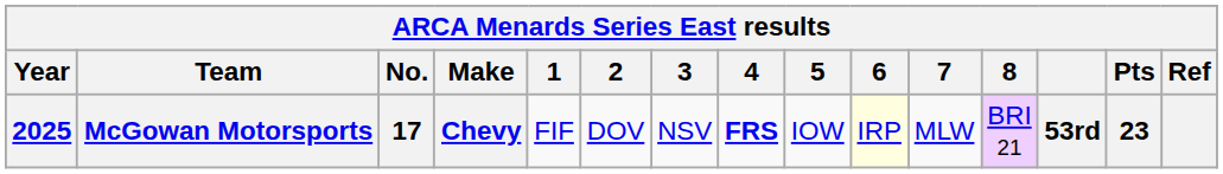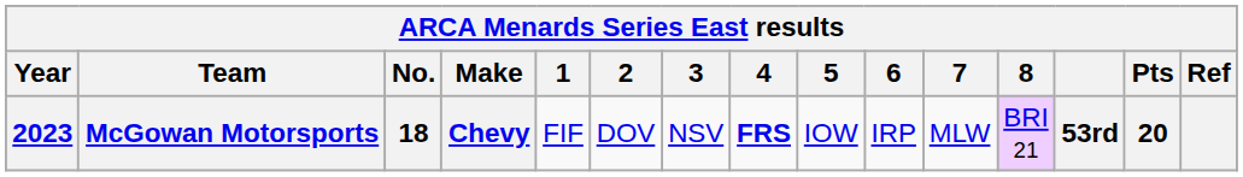 <table class="wikitable" style="text-align:center; font-size:75%">
 <tr>
 <th colspan=15><a href='#'>ARCA Menards Series East</a> results</th>
 </tr>
 <tr>
 <th>Year</th>
 <th>Team</th>
 <th>No.</th>
 <th>Make</th>
 <th>1</th>
 <th>2</th>
 <th>3</th>
 <th>4</th>
 <th>5</th>
 <th>6</th>
 <th>7</th>
 <th>8</th>
 <th></th>
 <th>Pts</th>
 <th>Ref</th>
 </tr>
 <tr>
-<th><a href='#'>2025</a></th>
+<th><a href='#'>2023</a></th>
 <th><a href='#'>McGowan Motorsports</a></th>
-<th>17</th>
+<th>18</th>
 <th><a href='#'>Chevy</a></th>
 <td><a href='#'>FIF</a></td>
 <td><a href='#'>DOV</a></td>
 <td><a href='#'>NSV</a></td>
 <td><strong><a href='#'>FRS</a></strong></td>
 <td><a href='#'>IOW</a></td>
-<td style="background: lightyellow;"><a href='#'>IRP</a></td>
+<td><a href='#'>IRP</a></td>
 <td><a href='#'>MLW</a></td>
 <td style="background:#EFCFFF;"><a href='#'>BRI</a><br><small>21</small></td>
 <th>53rd</th>
-<th>23</th>
+<th>20</th>
 <th></th>
 </tr>
 </table>
